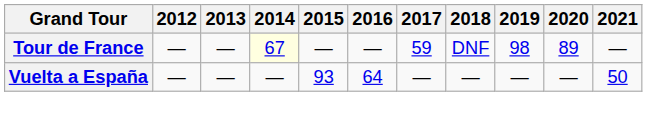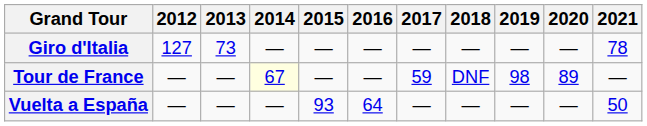 <table class="wikitable plainrowheaders">
 <tr>
 <th scope="col">Grand Tour</th>
 <th scope="col">2012</th>
 <th scope="col">2013</th>
 <th scope="col">2014</th>
 <th scope="col">2015</th>
 <th scope="col">2016</th>
 <th scope="col">2017</th>
 <th scope="col">2018</th>
 <th scope="col">2019</th>
 <th scope="col">2020</th>
 <th scope="col">2021</th>
+</tr>
+<tr style="text-align:center;">
+<th scope="row"> <a href='#'>Giro d'Italia</a></th>
+<td><a href='#'>127</a></td>
+<td><a href='#'>73</a></td>
+<td>—</td>
+<td>—</td>
+<td>—</td>
+<td>—</td>
+<td>—</td>
+<td>—</td>
+<td>—</td>
+<td><a href='#'>78</a></td>
 </tr>
 <tr style="text-align:center;">
 <th scope="row"> <a href='#'>Tour de France</a></th>
 <td>—</td>
 <td>—</td>
 <td style="background: lightyellow;"><a href='#'>67</a></td>
 <td>—</td>
 <td>—</td>
 <td><a href='#'>59</a></td>
 <td><a href='#'>DNF</a></td>
 <td><a href='#'>98</a></td>
 <td><a href='#'>89</a></td>
 <td>—</td>
 </tr>
 <tr style="text-align:center;">
 <th scope="row"> <a href='#'>Vuelta a España</a></th>
 <td>—</td>
 <td>—</td>
 <td>—</td>
 <td><a href='#'>93</a></td>
 <td><a href='#'>64</a></td>
 <td>—</td>
 <td>—</td>
 <td>—</td>
 <td>—</td>
 <td><a href='#'>50</a></td>
 </tr>
 </table>
